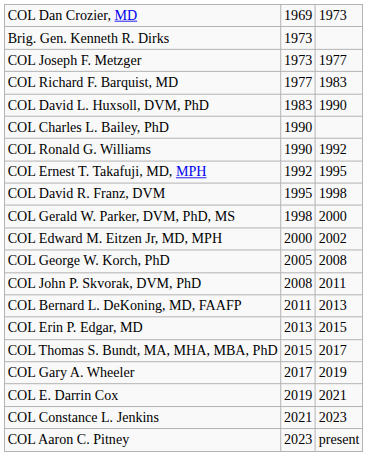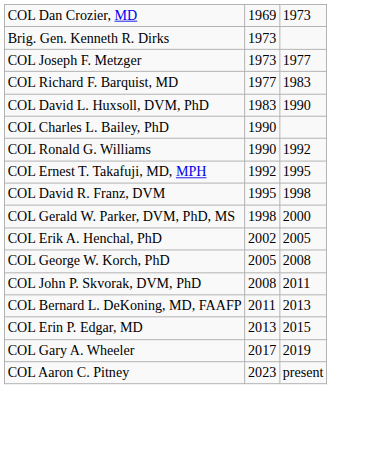 <table class="wikitable">
 <tr>
 <td>COL Dan Crozier, <a href='#'>MD</a></td>
 <td>1969</td>
 <td>1973</td>
 </tr>
 <tr>
 <td>Brig. Gen. Kenneth R. Dirks</td>
 <td>1973</td>
 <td></td>
 </tr>
 <tr>
 <td>COL Joseph F. Metzger</td>
 <td>1973</td>
 <td>1977</td>
 </tr>
 <tr>
 <td>COL Richard F. Barquist, MD</td>
 <td>1977</td>
 <td>1983</td>
 </tr>
 <tr>
 <td>COL David L. Huxsoll, DVM, PhD</td>
 <td>1983</td>
 <td>1990</td>
 </tr>
 <tr>
 <td>COL Charles L. Bailey, PhD</td>
 <td>1990</td>
 <td></td>
 </tr>
 <tr>
 <td>COL Ronald G. Williams</td>
 <td>1990</td>
 <td>1992</td>
 </tr>
 <tr>
 <td>COL Ernest T. Takafuji, MD, <a href='#'>MPH</a></td>
 <td>1992</td>
 <td>1995</td>
 </tr>
 <tr>
 <td>COL David R. Franz, DVM</td>
 <td>1995</td>
 <td>1998</td>
 </tr>
 <tr>
 <td>COL Gerald W. Parker, DVM, PhD, MS</td>
 <td>1998</td>
 <td>2000</td>
 </tr>
 <tr>
-<td>COL Edward M. Eitzen Jr, MD, MPH</td>
-<td>2000</td>
+<td>COL Erik A. Henchal, PhD</td>
 <td>2002</td>
+<td>2005</td>
 </tr>
 <tr>
 <td>COL George W. Korch, PhD</td>
 <td>2005</td>
 <td>2008</td>
 </tr>
 <tr>
 <td>COL John P. Skvorak, DVM, PhD</td>
 <td>2008</td>
 <td>2011</td>
 </tr>
 <tr>
 <td>COL Bernard L. DeKoning, MD, FAAFP</td>
 <td>2011</td>
 <td>2013</td>
 </tr>
 <tr>
 <td>COL Erin P. Edgar, MD</td>
 <td>2013</td>
 <td>2015</td>
 </tr>
 <tr>
-<td>COL Thomas S. Bundt, MA, MHA, MBA, PhD</td>
-<td>2015</td>
-<td>2017</td>
-</tr>
-<tr>
 <td>COL Gary A. Wheeler</td>
 <td>2017</td>
 <td>2019</td>
-</tr>
-<tr>
-<td>COL E. Darrin Cox</td>
-<td>2019</td>
-<td>2021</td>
-</tr>
-<tr>
-<td>COL Constance L. Jenkins</td>
-<td>2021</td>
-<td>2023</td>
 </tr>
 <tr>
 <td>COL Aaron C. Pitney</td>
 <td>2023</td>
 <td>present</td>
 </tr>
 </table>
